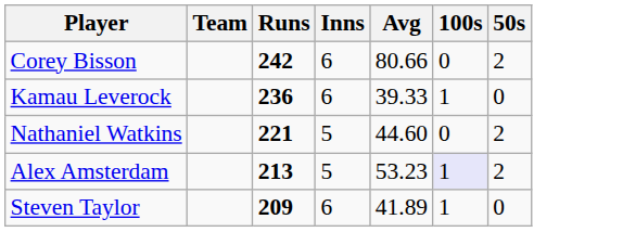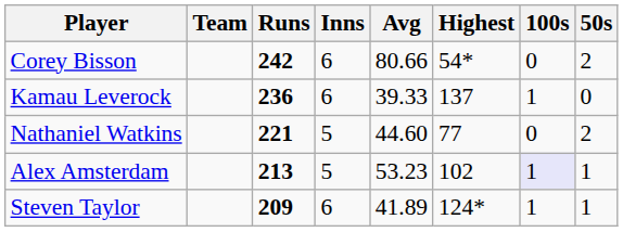 <table class="wikitable sortable">
 <tr>
 <th>Player</th>
 <th>Team</th>
 <th>Runs</th>
 <th>Inns</th>
 <th>Avg</th>
+<th>Highest</th>
 <th>100s</th>
 <th>50s</th>
 </tr>
 <tr>
 <td><a href='#'>Corey Bisson</a></td>
 <td></td>
 <td><strong>242</strong></td>
 <td>6</td>
 <td>80.66</td>
+<td>54*</td>
 <td>0</td>
 <td>2</td>
 </tr>
 <tr>
 <td><a href='#'>Kamau Leverock</a></td>
 <td></td>
 <td><strong>236</strong></td>
 <td>6</td>
 <td>39.33</td>
+<td>137</td>
 <td>1</td>
 <td>0</td>
 </tr>
 <tr>
 <td><a href='#'>Nathaniel Watkins</a></td>
 <td></td>
 <td><strong>221</strong></td>
 <td>5</td>
 <td>44.60</td>
+<td>77</td>
 <td>0</td>
 <td>2</td>
 </tr>
 <tr>
 <td><a href='#'>Alex Amsterdam</a></td>
 <td></td>
 <td><strong>213</strong></td>
 <td>5</td>
 <td>53.23</td>
+<td>102</td>
 <td style="background: lavender;">1</td>
-<td>2</td>
+<td>1</td>
 </tr>
 <tr>
 <td><a href='#'>Steven Taylor</a></td>
 <td></td>
 <td><strong>209</strong></td>
 <td>6</td>
 <td>41.89</td>
+<td>124*</td>
 <td>1</td>
-<td>0</td>
+<td>1</td>
 </tr>
 </table>
